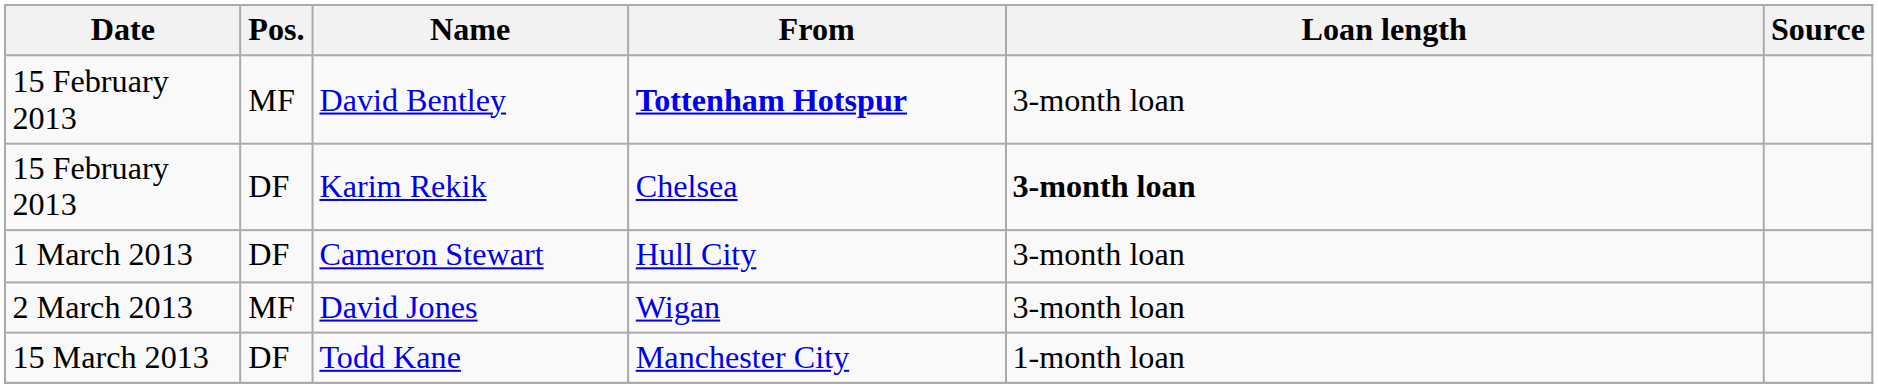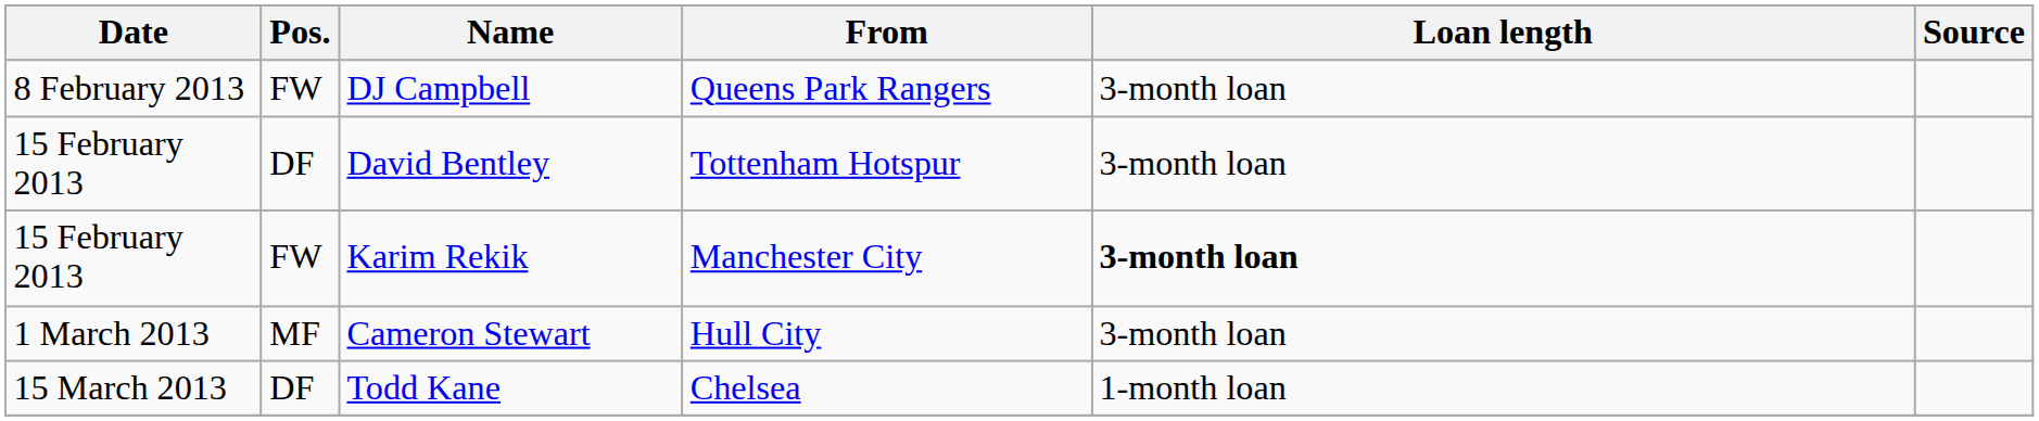 <table class="wikitable">
 <tr>
 <th width= 110>Date</th>
 <th width= 25>Pos.</th>
 <th width= 150>Name</th>
 <th width= 180>From</th>
 <th width= 370>Loan length</th>
 <th width= 30>Source</th>
 </tr>
 <tr>
-<td>15 February 2013</td>
-<td>MF</td>
-<td> <a href='#'>David Bentley</a></td>
-<td><strong> <a href='#'>Tottenham Hotspur</a></strong></td>
+<td>8 February 2013</td>
+<td>FW</td>
+<td> <a href='#'>DJ Campbell</a></td>
+<td> <a href='#'>Queens Park Rangers</a></td>
 <td>3-month loan</td>
 <td></td>
 </tr>
 <tr>
 <td>15 February 2013</td>
 <td>DF</td>
+<td> <a href='#'>David Bentley</a></td>
+<td> <a href='#'>Tottenham Hotspur</a></td>
+<td>3-month loan</td>
+<td></td>
+</tr>
+<tr>
+<td>15 February 2013</td>
+<td>FW</td>
 <td> <a href='#'>Karim Rekik</a></td>
-<td> <a href='#'>Chelsea</a></td>
+<td> <a href='#'>Manchester City</a></td>
 <td><strong>3-month loan</strong></td>
 <td></td>
 </tr>
 <tr>
 <td>1 March 2013</td>
-<td>DF</td>
+<td>MF</td>
 <td> <a href='#'>Cameron Stewart</a></td>
 <td> <a href='#'>Hull City</a></td>
-<td>3-month loan</td>
-<td></td>
-</tr>
-<tr>
-<td>2 March 2013</td>
-<td>MF</td>
-<td> <a href='#'>David Jones</a></td>
-<td> <a href='#'>Wigan</a></td>
 <td>3-month loan</td>
 <td></td>
 </tr>
 <tr>
 <td>15 March 2013</td>
 <td>DF</td>
 <td> <a href='#'>Todd Kane</a></td>
-<td> <a href='#'>Manchester City</a></td>
+<td> <a href='#'>Chelsea</a></td>
 <td>1-month loan</td>
 <td></td>
 </tr>
 <tr>
 </tr>
 </table>
